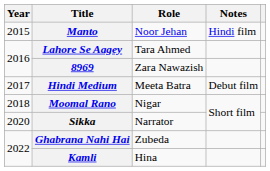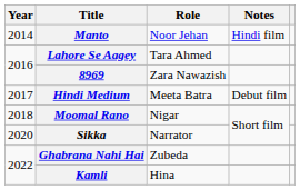 <table class="wikitable sortable plainrowheaders">
 <tr style="text-align:center;">
 <th scope="col">Year</th>
 <th scope="col">Title</th>
 <th scope="col">Role</th>
 <th class="unsortable" scope="col">Notes</th>
 <th scope="col" class="unsortable"></th>
 </tr>
 <tr>
-<td>2015</td>
+<td>2014</td>
 <th scope="row"><em><a href='#'>Manto</a></em></th>
 <td><a href='#'>Noor Jehan</a></td>
 <td><a href='#'>Hindi</a> film</td>
 <td></td>
 </tr>
 <tr>
 <td rowspan="2">2016</td>
 <th scope="row"><em><a href='#'>Lahore Se Aagey</a></em></th>
 <td>Tara Ahmed</td>
 <td></td>
 <td></td>
 </tr>
 <tr>
 <th scope="row"><em><a href='#'>8969</a></em></th>
 <td>Zara Nawazish</td>
 <td></td>
 <td></td>
 </tr>
 <tr>
 <td>2017</td>
 <th scope="row"><em><a href='#'>Hindi Medium</a></em></th>
 <td>Meeta Batra</td>
 <td>Debut film</td>
 <td></td>
 </tr>
 <tr>
 <td>2018</td>
 <th scope="row"><em><a href='#'>Moomal Rano</a></em></th>
 <td>Nigar</td>
 <td rowspan="2">Short film</td>
 <td></td>
 </tr>
 <tr>
 <td>2020</td>
 <th scope="row"><em>Sikka</em></th>
 <td>Narrator</td>
 <td></td>
 </tr>
 <tr>
 <td rowspan="2">2022</td>
 <th scope="row"><em><a href='#'>Ghabrana Nahi Hai</a></em></th>
 <td>Zubeda</td>
 <td></td>
 <td></td>
 </tr>
 <tr>
 <th scope="row"><em><a href='#'>Kamli</a></em></th>
 <td>Hina</td>
 <td></td>
 <td></td>
 </tr>
 </table>
